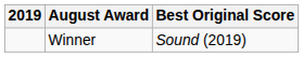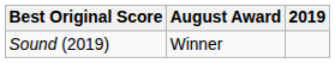 <table class="wikitable">
 <tr>
+<th>Best Original Score</th>
+<th>August Award</th>
 <th>2019</th>
-<th>August Award</th>
-<th>Best Original Score</th>
 </tr>
 <tr>
+<td><em>Sound</em> (2019)</td>
+<td>Winner</td>
 <td></td>
-<td>Winner</td>
-<td><em>Sound</em> (2019)</td>
 </tr>
 </table>
